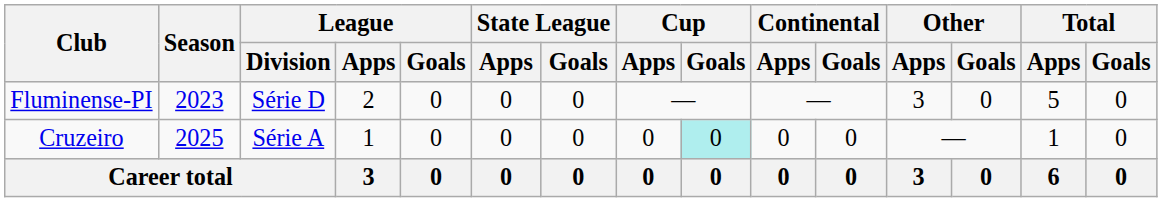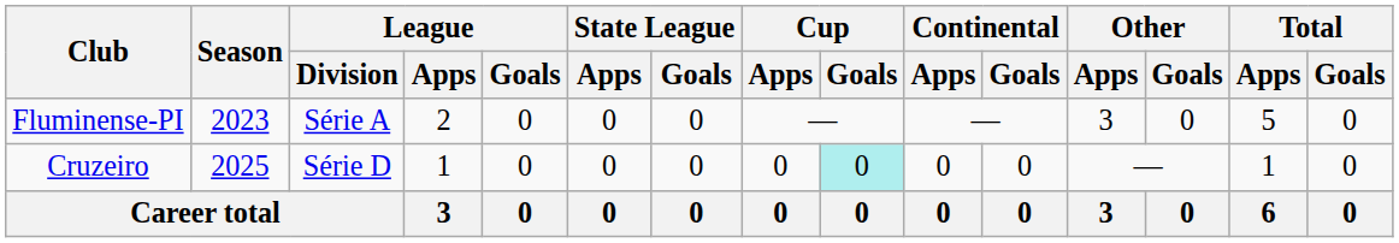 <table class="wikitable" style="text-align: center;">
 <tr>
 <th rowspan="2">Club</th>
 <th rowspan="2">Season</th>
 <th colspan="3">League</th>
 <th colspan="2">State League</th>
 <th colspan="2">Cup</th>
 <th colspan="2">Continental</th>
 <th colspan="2">Other</th>
 <th colspan="2">Total</th>
 </tr>
 <tr>
 <th>Division</th>
 <th>Apps</th>
 <th>Goals</th>
 <th>Apps</th>
 <th>Goals</th>
 <th>Apps</th>
 <th>Goals</th>
 <th>Apps</th>
 <th>Goals</th>
 <th>Apps</th>
 <th>Goals</th>
 <th>Apps</th>
 <th>Goals</th>
 </tr>
 <tr>
 <td><a href='#'>Fluminense-PI</a></td>
 <td><a href='#'>2023</a></td>
-<td><a href='#'>Série D</a></td>
+<td><a href='#'>Série A</a></td>
 <td>2</td>
 <td>0</td>
 <td>0</td>
 <td>0</td>
 <td colspan="2">—</td>
 <td colspan="2">—</td>
 <td>3</td>
 <td>0</td>
 <td>5</td>
 <td>0</td>
 </tr>
 <tr>
 <td><a href='#'>Cruzeiro</a></td>
 <td><a href='#'>2025</a></td>
-<td><a href='#'>Série A</a></td>
+<td><a href='#'>Série D</a></td>
 <td>1</td>
 <td>0</td>
 <td>0</td>
 <td>0</td>
 <td>0</td>
 <td style="background: paleturquoise;">0</td>
 <td>0</td>
 <td>0</td>
 <td colspan="2">—</td>
 <td>1</td>
 <td>0</td>
 </tr>
 <tr>
 <th colspan="3"><strong>Career total</strong></th>
 <th>3</th>
 <th>0</th>
 <th>0</th>
 <th>0</th>
 <th>0</th>
 <th>0</th>
 <th>0</th>
 <th>0</th>
 <th>3</th>
 <th>0</th>
 <th>6</th>
 <th>0</th>
 </tr>
 </table>
